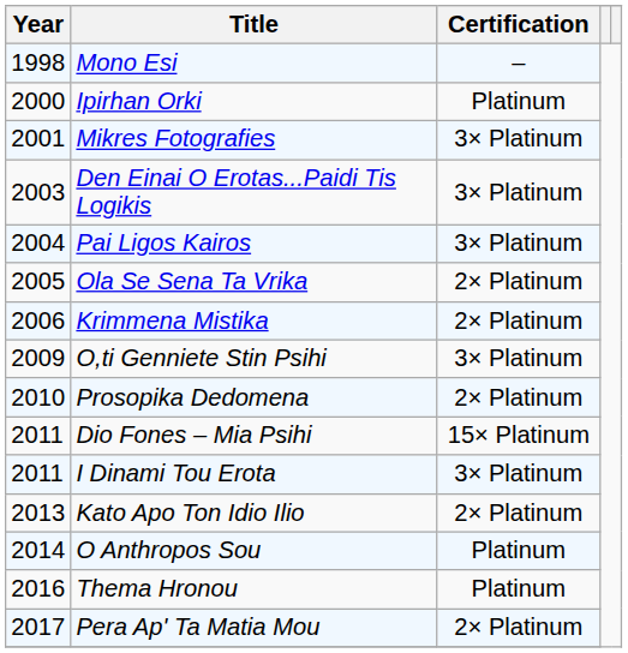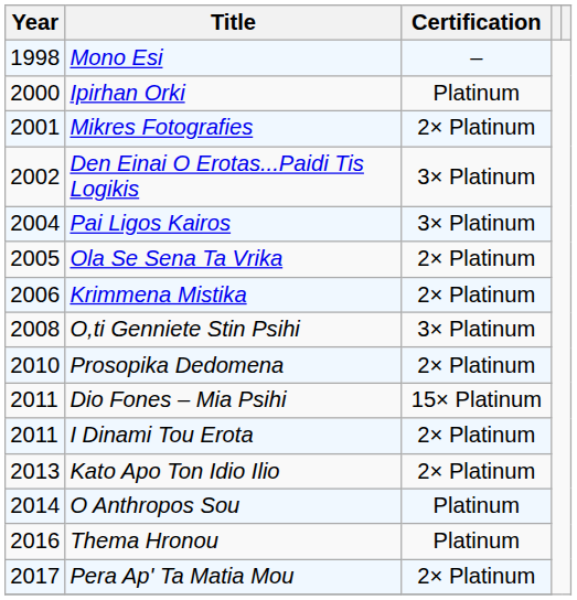 <table class="wikitable"|width=100%>
 <tr bgcolor="#CCCCCC">
 <th width="20" rowspan="2">Year</th>
 <th width="235" rowspan="2">Title</th>
 <th width="100" rowspan="2">Certification</th>
 </tr>
 <tr>
 <th></th>
 <th></th>
 </tr>
 <tr bgcolor="#F0F8FF">
 <td>1998</td>
 <td><em><a href='#'>Mono Esi</a></em></td>
 <td align="center">–</td>
 </tr>
 <tr>
 <td>2000</td>
 <td><em><a href='#'>Ipirhan Orki</a></em></td>
 <td align="center">Platinum</td>
 </tr>
 <tr bgcolor="#F0F8FF">
 <td>2001</td>
 <td><em><a href='#'>Mikres Fotografies</a></em></td>
-<td align="center">3× Platinum</td>
+<td align="center">2× Platinum</td>
 </tr>
 <tr>
-<td>2003</td>
+<td>2002</td>
 <td><em><a href='#'>Den Einai O Erotas...Paidi Tis Logikis</a></em></td>
 <td align="center">3× Platinum</td>
 </tr>
 <tr bgcolor="#F0F8FF">
 <td>2004</td>
 <td><em><a href='#'>Pai Ligos Kairos</a></em></td>
 <td align="center">3× Platinum</td>
 </tr>
 <tr>
 <td>2005</td>
 <td><em><a href='#'>Ola Se Sena Ta Vrika</a></em></td>
 <td align="center">2× Platinum</td>
 </tr>
 <tr bgcolor="#F0F8FF">
 <td>2006</td>
 <td><em><a href='#'>Krimmena Mistika</a></em></td>
 <td align="center">2× Platinum</td>
 </tr>
 <tr>
-<td>2009</td>
+<td>2008</td>
 <td><em>O,ti Genniete Stin Psihi</em></td>
 <td align="center">3× Platinum</td>
 </tr>
 <tr bgcolor="#F0F8FF">
 <td>2010</td>
 <td><em>Prosopika Dedomena</em></td>
 <td align="center">2× Platinum</td>
 </tr>
 <tr>
 <td>2011</td>
 <td><em>Dio Fones – Mia Psihi</em></td>
 <td align="center">15× Platinum</td>
 </tr>
 <tr bgcolor="#F0F8FF">
 <td>2011</td>
 <td><em>I Dinami Tou Erota</em></td>
-<td align="center">3× Platinum</td>
+<td align="center">2× Platinum</td>
 </tr>
 <tr>
 <td>2013</td>
 <td><em>Kato Apo Ton Idio Ilio</em></td>
 <td align="center">2× Platinum</td>
 </tr>
 <tr bgcolor="#F0F8FF">
 <td>2014</td>
 <td><em>O Anthropos Sou</em></td>
 <td align="center">Platinum</td>
 </tr>
 <tr>
 <td>2016</td>
 <td><em>Thema Hronou</em></td>
 <td align="center">Platinum</td>
 </tr>
 <tr bgcolor="#F0F8FF">
 <td>2017</td>
 <td><em>Pera Ap' Ta Matia Mou</em></td>
 <td align="center">2× Platinum</td>
 </tr>
 <tr bgcolor="#F0F8FF">
 </tr>
 </table>
